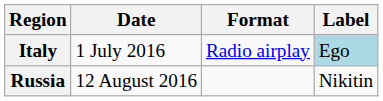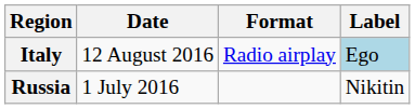 <table class="wikitable plainrowheaders">
 <tr>
 <th scope="col">Region</th>
 <th scope="col">Date</th>
 <th scope="col">Format</th>
 <th scope="col">Label</th>
 </tr>
 <tr>
 <th scope="row">Italy</th>
-<td>1 July 2016</td>
+<td>12 August 2016</td>
 <td><a href='#'>Radio airplay</a></td>
 <td style="background: lightblue;">Ego</td>
 </tr>
 <tr>
 <th scope="row">Russia</th>
-<td>12 August 2016</td>
+<td>1 July 2016</td>
 <td></td>
 <td>Nikitin</td>
 </tr>
 </table>
